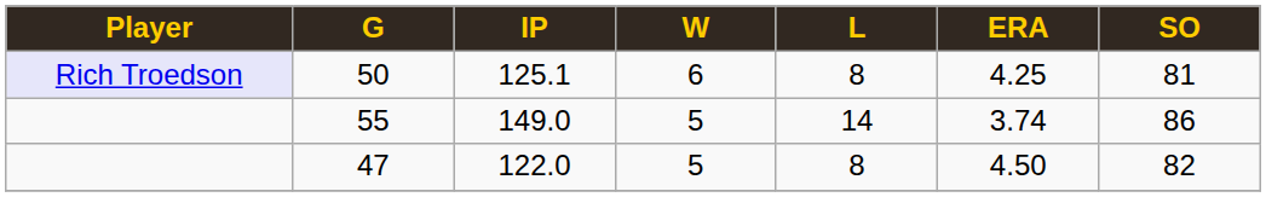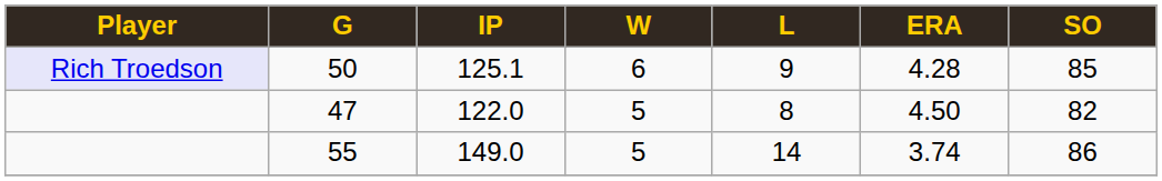 <table class="wikitable sortable">
 <tr>
 <th style="background:#312821; color:#FFCC00" width="16%">Player</th>
 <th style="background:#312821; color:#FFCC00" width="9%">G</th>
 <th style="background:#312821; color:#FFCC00" width="9%">IP</th>
 <th style="background:#312821; color:#FFCC00" width="9%">W</th>
 <th style="background:#312821; color:#FFCC00" width="9%">L</th>
 <th style="background:#312821; color:#FFCC00" width="9%">ERA</th>
 <th style="background:#312821; color:#FFCC00" width="9%">SO</th>
 </tr>
 <tr align="center">
 <td style="background: lavender;"><a href='#'>Rich Troedson</a></td>
 <td>50</td>
 <td>125.1</td>
 <td>6</td>
+<td>9</td>
+<td>4.28</td>
+<td>85</td>
+</tr>
+<tr align="center">
+<td></td>
+<td>47</td>
+<td>122.0</td>
+<td>5</td>
 <td>8</td>
-<td>4.25</td>
-<td>81</td>
+<td>4.50</td>
+<td>82</td>
 </tr>
 <tr align=center>
 <td></td>
 <td>55</td>
 <td>149.0</td>
 <td>5</td>
 <td>14</td>
 <td>3.74</td>
 <td>86</td>
 </tr>
 <tr align="center">
-<td></td>
-<td>47</td>
-<td>122.0</td>
-<td>5</td>
-<td>8</td>
-<td>4.50</td>
-<td>82</td>
-</tr>
-<tr align="center">
 </tr>
 </table>
